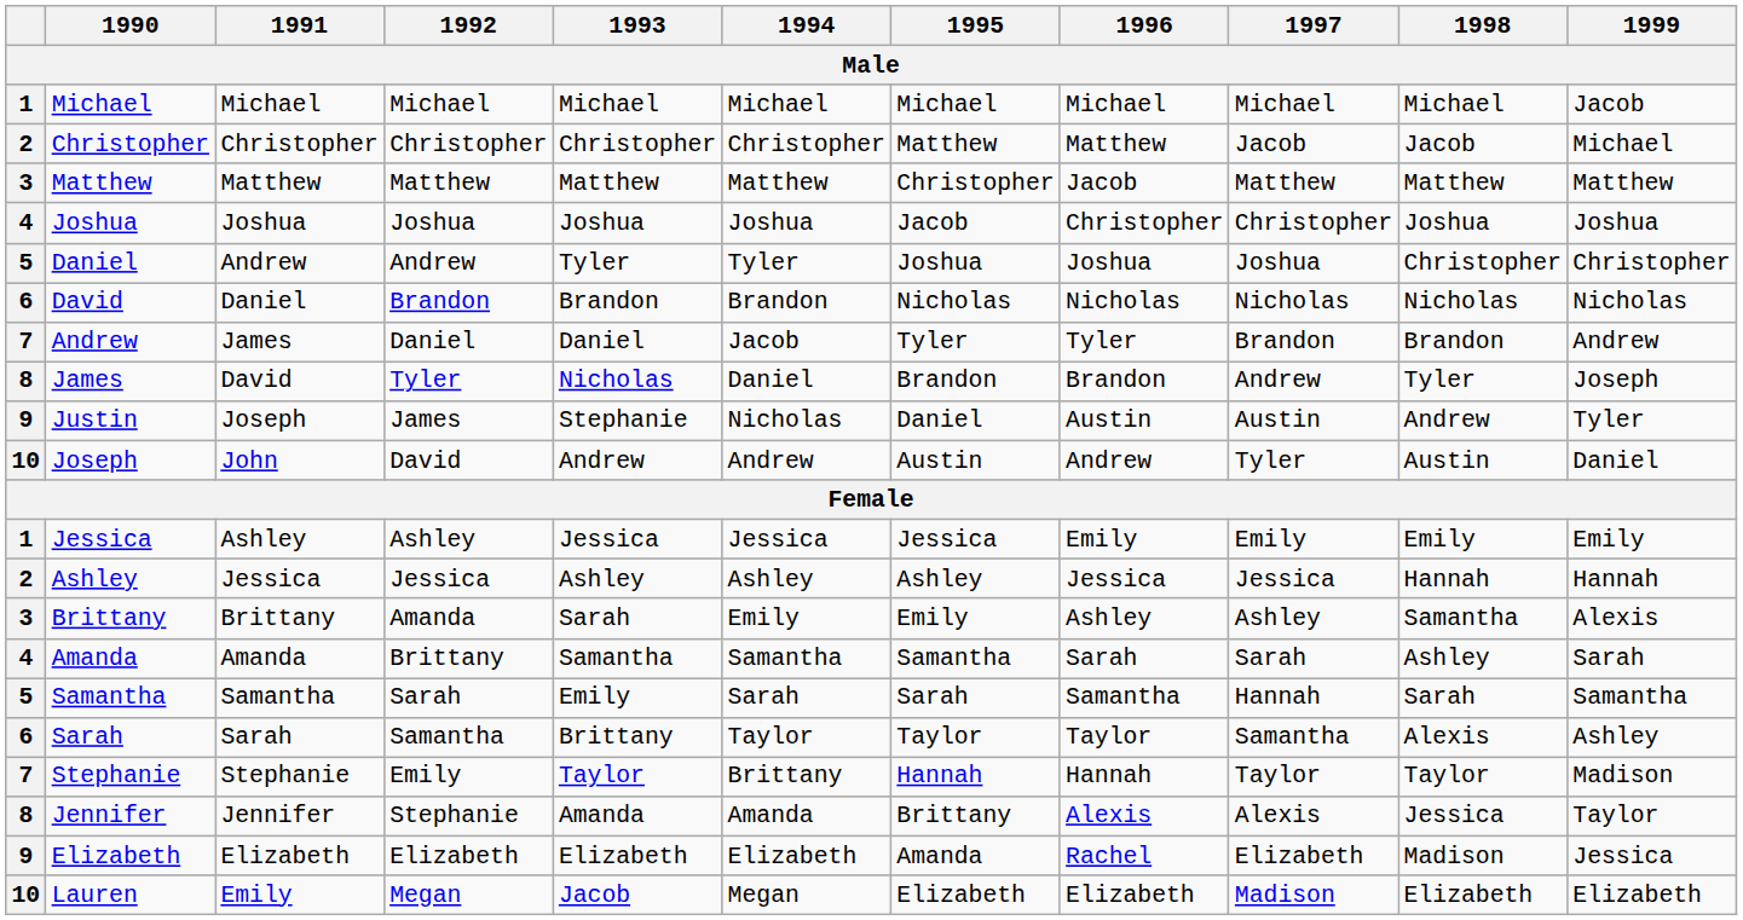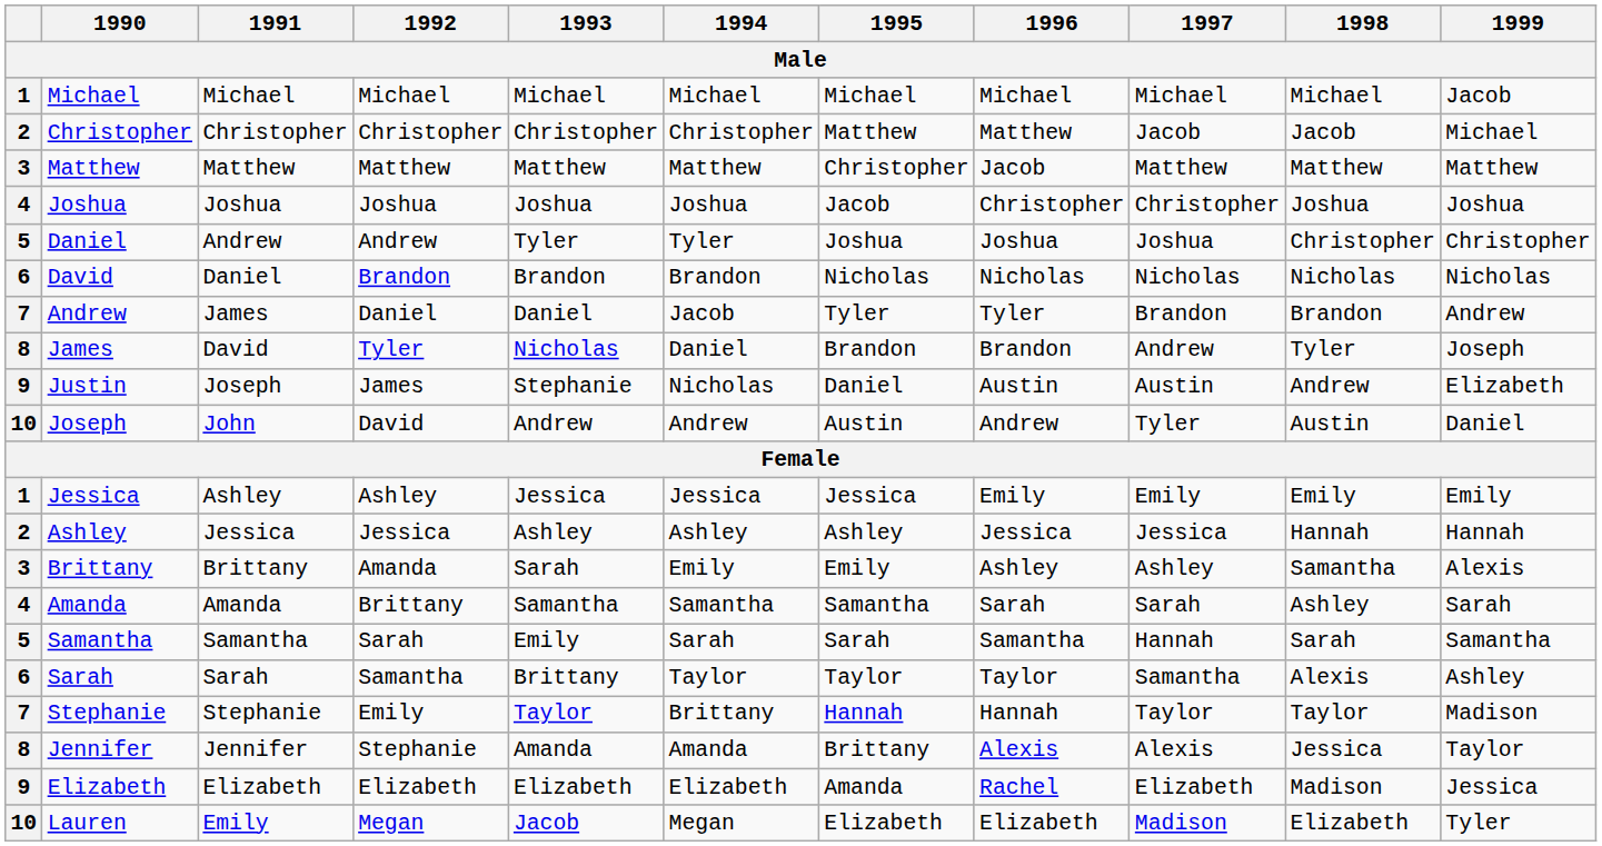 <table class="wikitable" style="font-size:98%;">
 <tr>
 <th></th>
 <th>1990</th>
 <th>1991</th>
 <th>1992</th>
 <th>1993</th>
 <th>1994</th>
 <th>1995</th>
 <th>1996</th>
 <th>1997</th>
 <th>1998</th>
 <th>1999</th>
 </tr>
 <tr>
 <th colspan=11>Male</th>
 </tr>
 <tr>
 <th>1</th>
 <td><a href='#'>Michael</a></td>
 <td>Michael</td>
 <td>Michael</td>
 <td>Michael</td>
 <td>Michael</td>
 <td>Michael</td>
 <td>Michael</td>
 <td>Michael</td>
 <td>Michael</td>
 <td>Jacob</td>
 </tr>
 <tr>
 <th>2</th>
 <td><a href='#'>Christopher</a></td>
 <td>Christopher</td>
 <td>Christopher</td>
 <td>Christopher</td>
 <td>Christopher</td>
 <td>Matthew</td>
 <td>Matthew</td>
 <td>Jacob</td>
 <td>Jacob</td>
 <td>Michael</td>
 </tr>
 <tr>
 <th>3</th>
 <td><a href='#'>Matthew</a></td>
 <td>Matthew</td>
 <td>Matthew</td>
 <td>Matthew</td>
 <td>Matthew</td>
 <td>Christopher</td>
 <td>Jacob</td>
 <td>Matthew</td>
 <td>Matthew</td>
 <td>Matthew</td>
 </tr>
 <tr>
 <th>4</th>
 <td><a href='#'>Joshua</a></td>
 <td>Joshua</td>
 <td>Joshua</td>
 <td>Joshua</td>
 <td>Joshua</td>
 <td>Jacob</td>
 <td>Christopher</td>
 <td>Christopher</td>
 <td>Joshua</td>
 <td>Joshua</td>
 </tr>
 <tr>
 <th>5</th>
 <td><a href='#'>Daniel</a></td>
 <td>Andrew</td>
 <td>Andrew</td>
 <td>Tyler</td>
 <td>Tyler</td>
 <td>Joshua</td>
 <td>Joshua</td>
 <td>Joshua</td>
 <td>Christopher</td>
 <td>Christopher</td>
 </tr>
 <tr>
 <th>6</th>
 <td><a href='#'>David</a></td>
 <td>Daniel</td>
 <td><a href='#'>Brandon</a></td>
 <td>Brandon</td>
 <td>Brandon</td>
 <td>Nicholas</td>
 <td>Nicholas</td>
 <td>Nicholas</td>
 <td>Nicholas</td>
 <td>Nicholas</td>
 </tr>
 <tr>
 <th>7</th>
 <td><a href='#'>Andrew</a></td>
 <td>James</td>
 <td>Daniel</td>
 <td>Daniel</td>
 <td>Jacob</td>
 <td>Tyler</td>
 <td>Tyler</td>
 <td>Brandon</td>
 <td>Brandon</td>
 <td>Andrew</td>
 </tr>
 <tr>
 <th>8</th>
 <td><a href='#'>James</a></td>
 <td>David</td>
 <td><a href='#'>Tyler</a></td>
 <td><a href='#'>Nicholas</a></td>
 <td>Daniel</td>
 <td>Brandon</td>
 <td>Brandon</td>
 <td>Andrew</td>
 <td>Tyler</td>
 <td>Joseph</td>
 </tr>
 <tr>
 <th>9</th>
 <td><a href='#'>Justin</a></td>
 <td>Joseph</td>
 <td>James</td>
 <td>Stephanie</td>
 <td>Nicholas</td>
 <td>Daniel</td>
 <td>Austin</td>
 <td>Austin</td>
 <td>Andrew</td>
-<td>Tyler</td>
+<td>Elizabeth</td>
 </tr>
 <tr>
 <th>10</th>
 <td><a href='#'>Joseph</a></td>
 <td><a href='#'>John</a></td>
 <td>David</td>
 <td>Andrew</td>
 <td>Andrew</td>
 <td>Austin</td>
 <td>Andrew</td>
 <td>Tyler</td>
 <td>Austin</td>
 <td>Daniel</td>
 </tr>
 <tr>
 <th colspan=11>Female</th>
 </tr>
 <tr>
 <th>1</th>
 <td><a href='#'>Jessica</a></td>
 <td>Ashley</td>
 <td>Ashley</td>
 <td>Jessica</td>
 <td>Jessica</td>
 <td>Jessica</td>
 <td>Emily</td>
 <td>Emily</td>
 <td>Emily</td>
 <td>Emily</td>
 </tr>
 <tr>
 <th>2</th>
 <td><a href='#'>Ashley</a></td>
 <td>Jessica</td>
 <td>Jessica</td>
 <td>Ashley</td>
 <td>Ashley</td>
 <td>Ashley</td>
 <td>Jessica</td>
 <td>Jessica</td>
 <td>Hannah</td>
 <td>Hannah</td>
 </tr>
 <tr>
 <th>3</th>
 <td><a href='#'>Brittany</a></td>
 <td>Brittany</td>
 <td>Amanda</td>
 <td>Sarah</td>
 <td>Emily</td>
 <td>Emily</td>
 <td>Ashley</td>
 <td>Ashley</td>
 <td>Samantha</td>
 <td>Alexis</td>
 </tr>
 <tr>
 <th>4</th>
 <td><a href='#'>Amanda</a></td>
 <td>Amanda</td>
 <td>Brittany</td>
 <td>Samantha</td>
 <td>Samantha</td>
 <td>Samantha</td>
 <td>Sarah</td>
 <td>Sarah</td>
 <td>Ashley</td>
 <td>Sarah</td>
 </tr>
 <tr>
 <th>5</th>
 <td><a href='#'>Samantha</a></td>
 <td>Samantha</td>
 <td>Sarah</td>
 <td>Emily</td>
 <td>Sarah</td>
 <td>Sarah</td>
 <td>Samantha</td>
 <td>Hannah</td>
 <td>Sarah</td>
 <td>Samantha</td>
 </tr>
 <tr>
 <th>6</th>
 <td><a href='#'>Sarah</a></td>
 <td>Sarah</td>
 <td>Samantha</td>
 <td>Brittany</td>
 <td>Taylor</td>
 <td>Taylor</td>
 <td>Taylor</td>
 <td>Samantha</td>
 <td>Alexis</td>
 <td>Ashley</td>
 </tr>
 <tr>
 <th>7</th>
 <td><a href='#'>Stephanie</a></td>
 <td>Stephanie</td>
 <td>Emily</td>
 <td><a href='#'>Taylor</a></td>
 <td>Brittany</td>
 <td><a href='#'>Hannah</a></td>
 <td>Hannah</td>
 <td>Taylor</td>
 <td>Taylor</td>
 <td>Madison</td>
 </tr>
 <tr>
 <th>8</th>
 <td><a href='#'>Jennifer</a></td>
 <td>Jennifer</td>
 <td>Stephanie</td>
 <td>Amanda</td>
 <td>Amanda</td>
 <td>Brittany</td>
 <td><a href='#'>Alexis</a></td>
 <td>Alexis</td>
 <td>Jessica</td>
 <td>Taylor</td>
 </tr>
 <tr>
 <th>9</th>
 <td><a href='#'>Elizabeth</a></td>
 <td>Elizabeth</td>
 <td>Elizabeth</td>
 <td>Elizabeth</td>
 <td>Elizabeth</td>
 <td>Amanda</td>
 <td><a href='#'>Rachel</a></td>
 <td>Elizabeth</td>
 <td>Madison</td>
 <td>Jessica</td>
 </tr>
 <tr>
 <th>10</th>
 <td><a href='#'>Lauren</a></td>
 <td><a href='#'>Emily</a></td>
 <td><a href='#'>Megan</a></td>
 <td><a href='#'>Jacob</a></td>
 <td>Megan</td>
 <td>Elizabeth</td>
 <td>Elizabeth</td>
 <td><a href='#'>Madison</a></td>
 <td>Elizabeth</td>
-<td>Elizabeth</td>
+<td>Tyler</td>
 </tr>
 <tr>
 </tr>
 </table>
